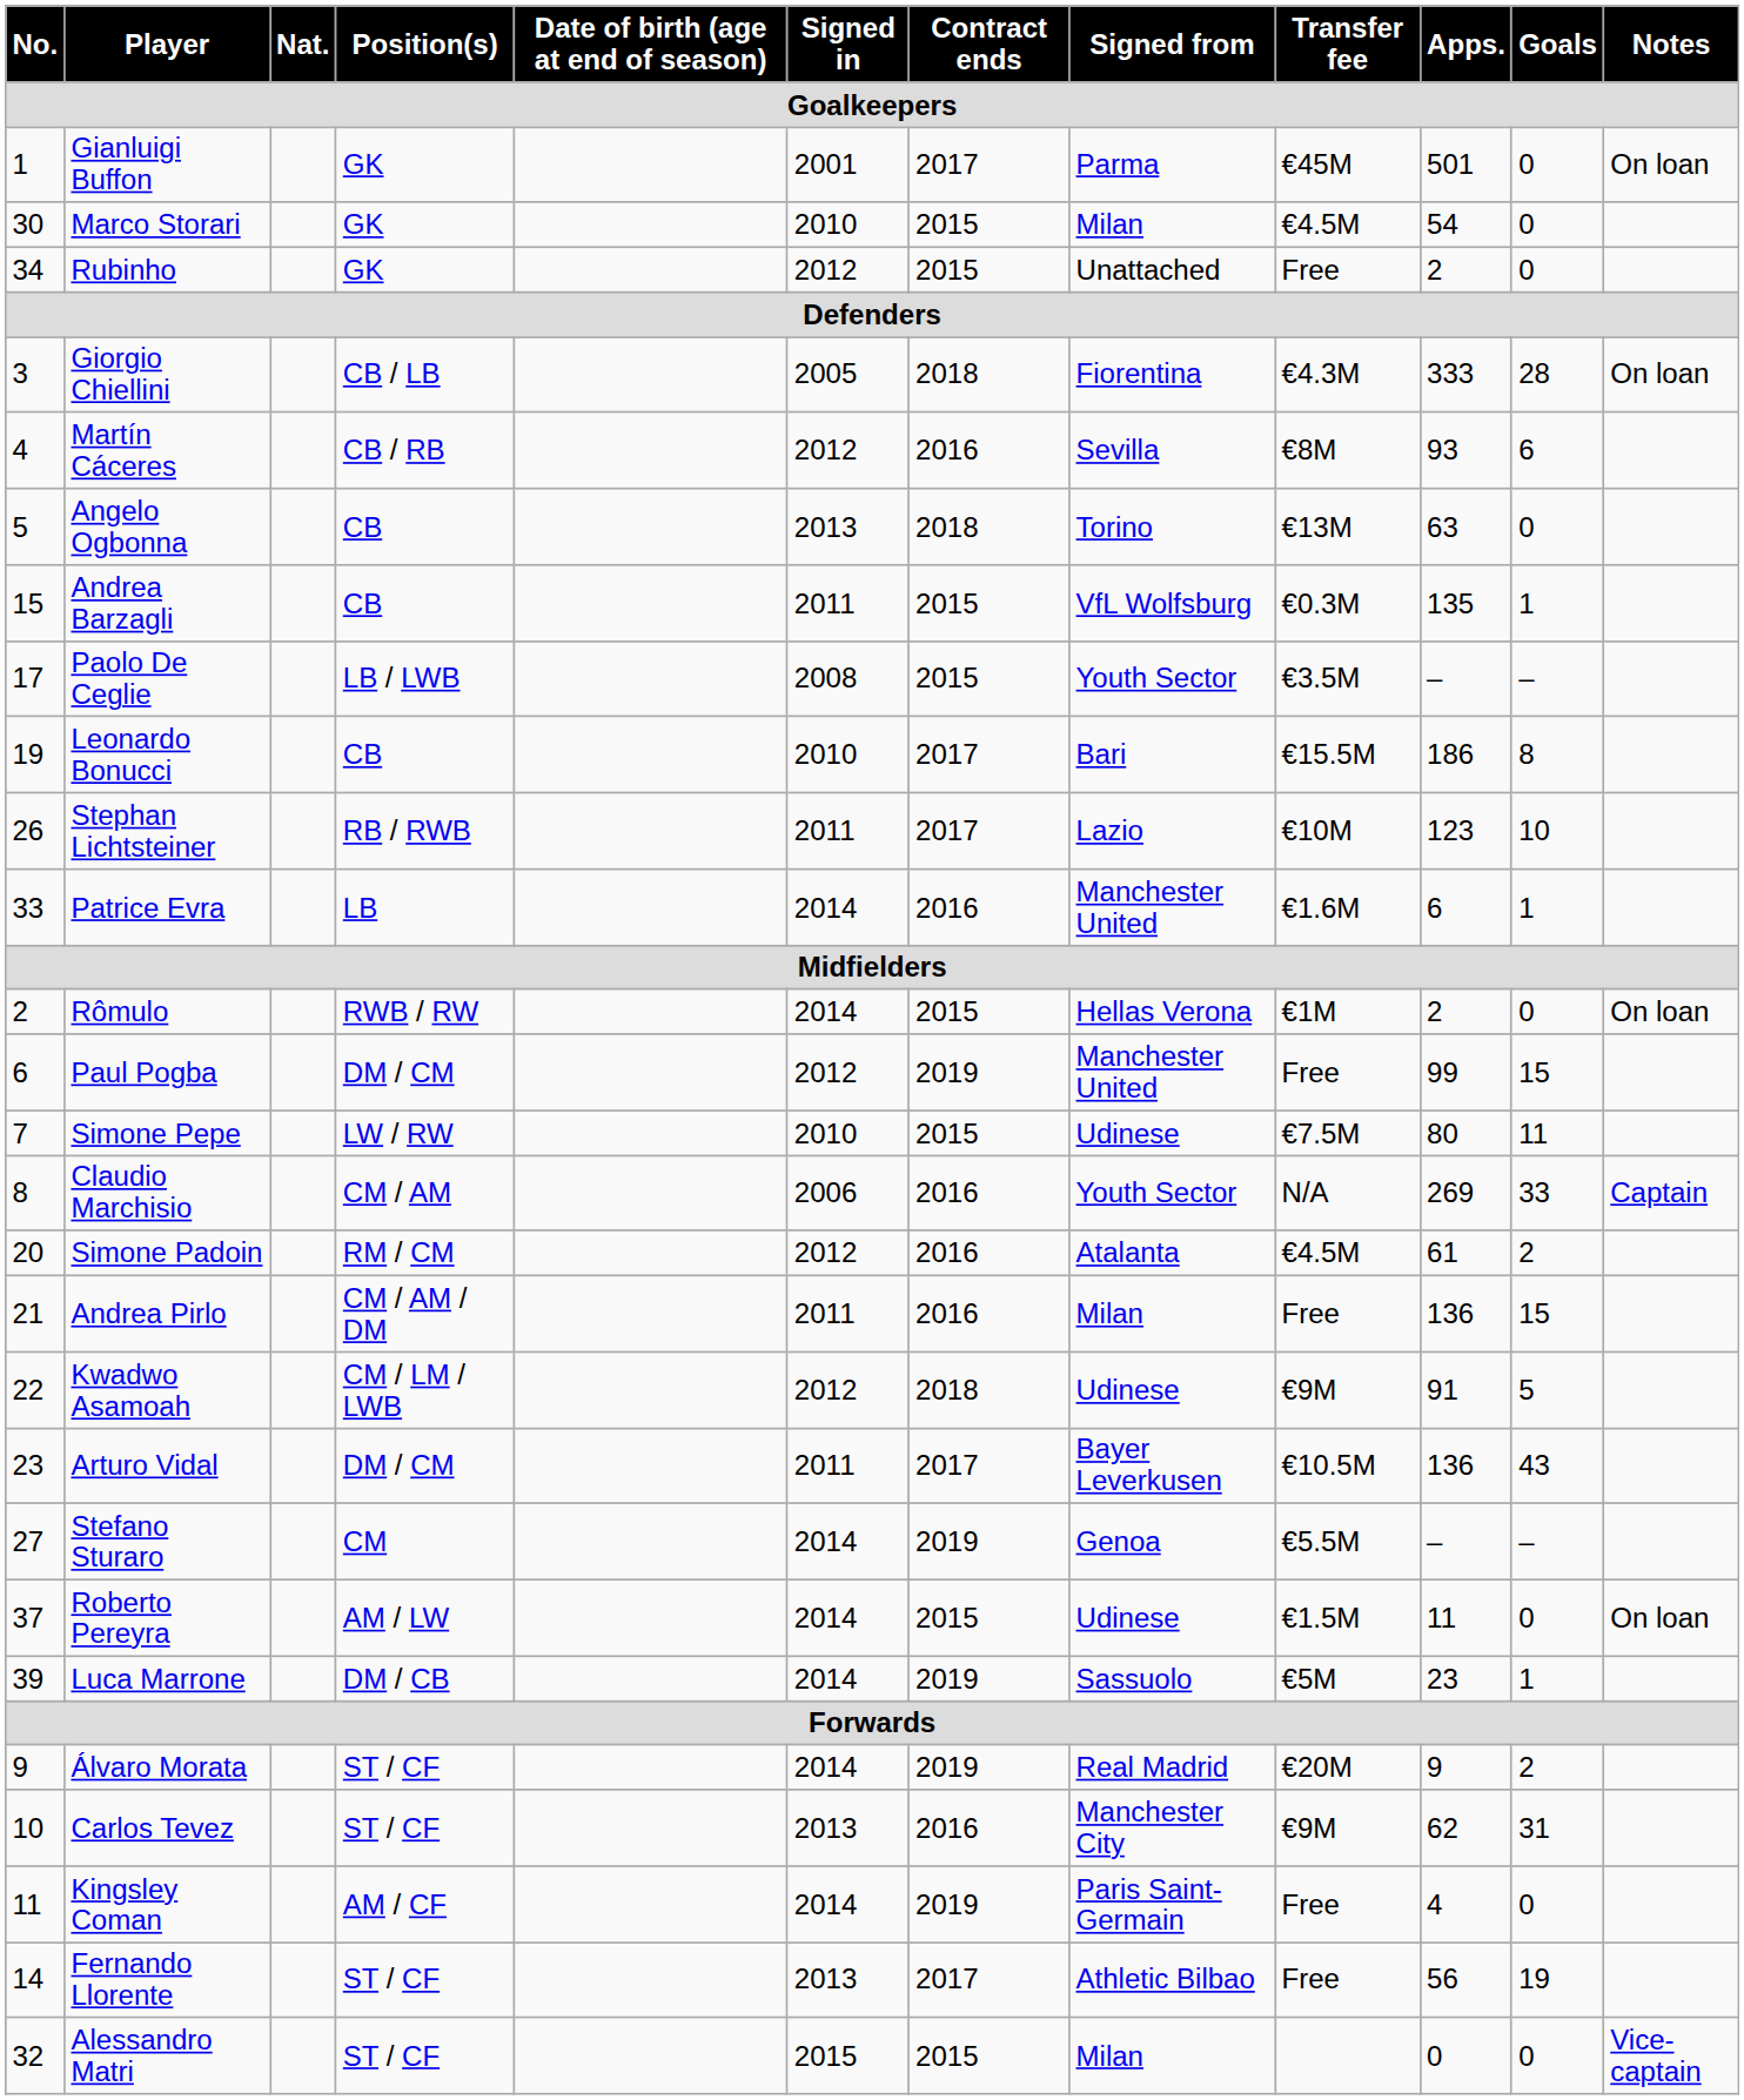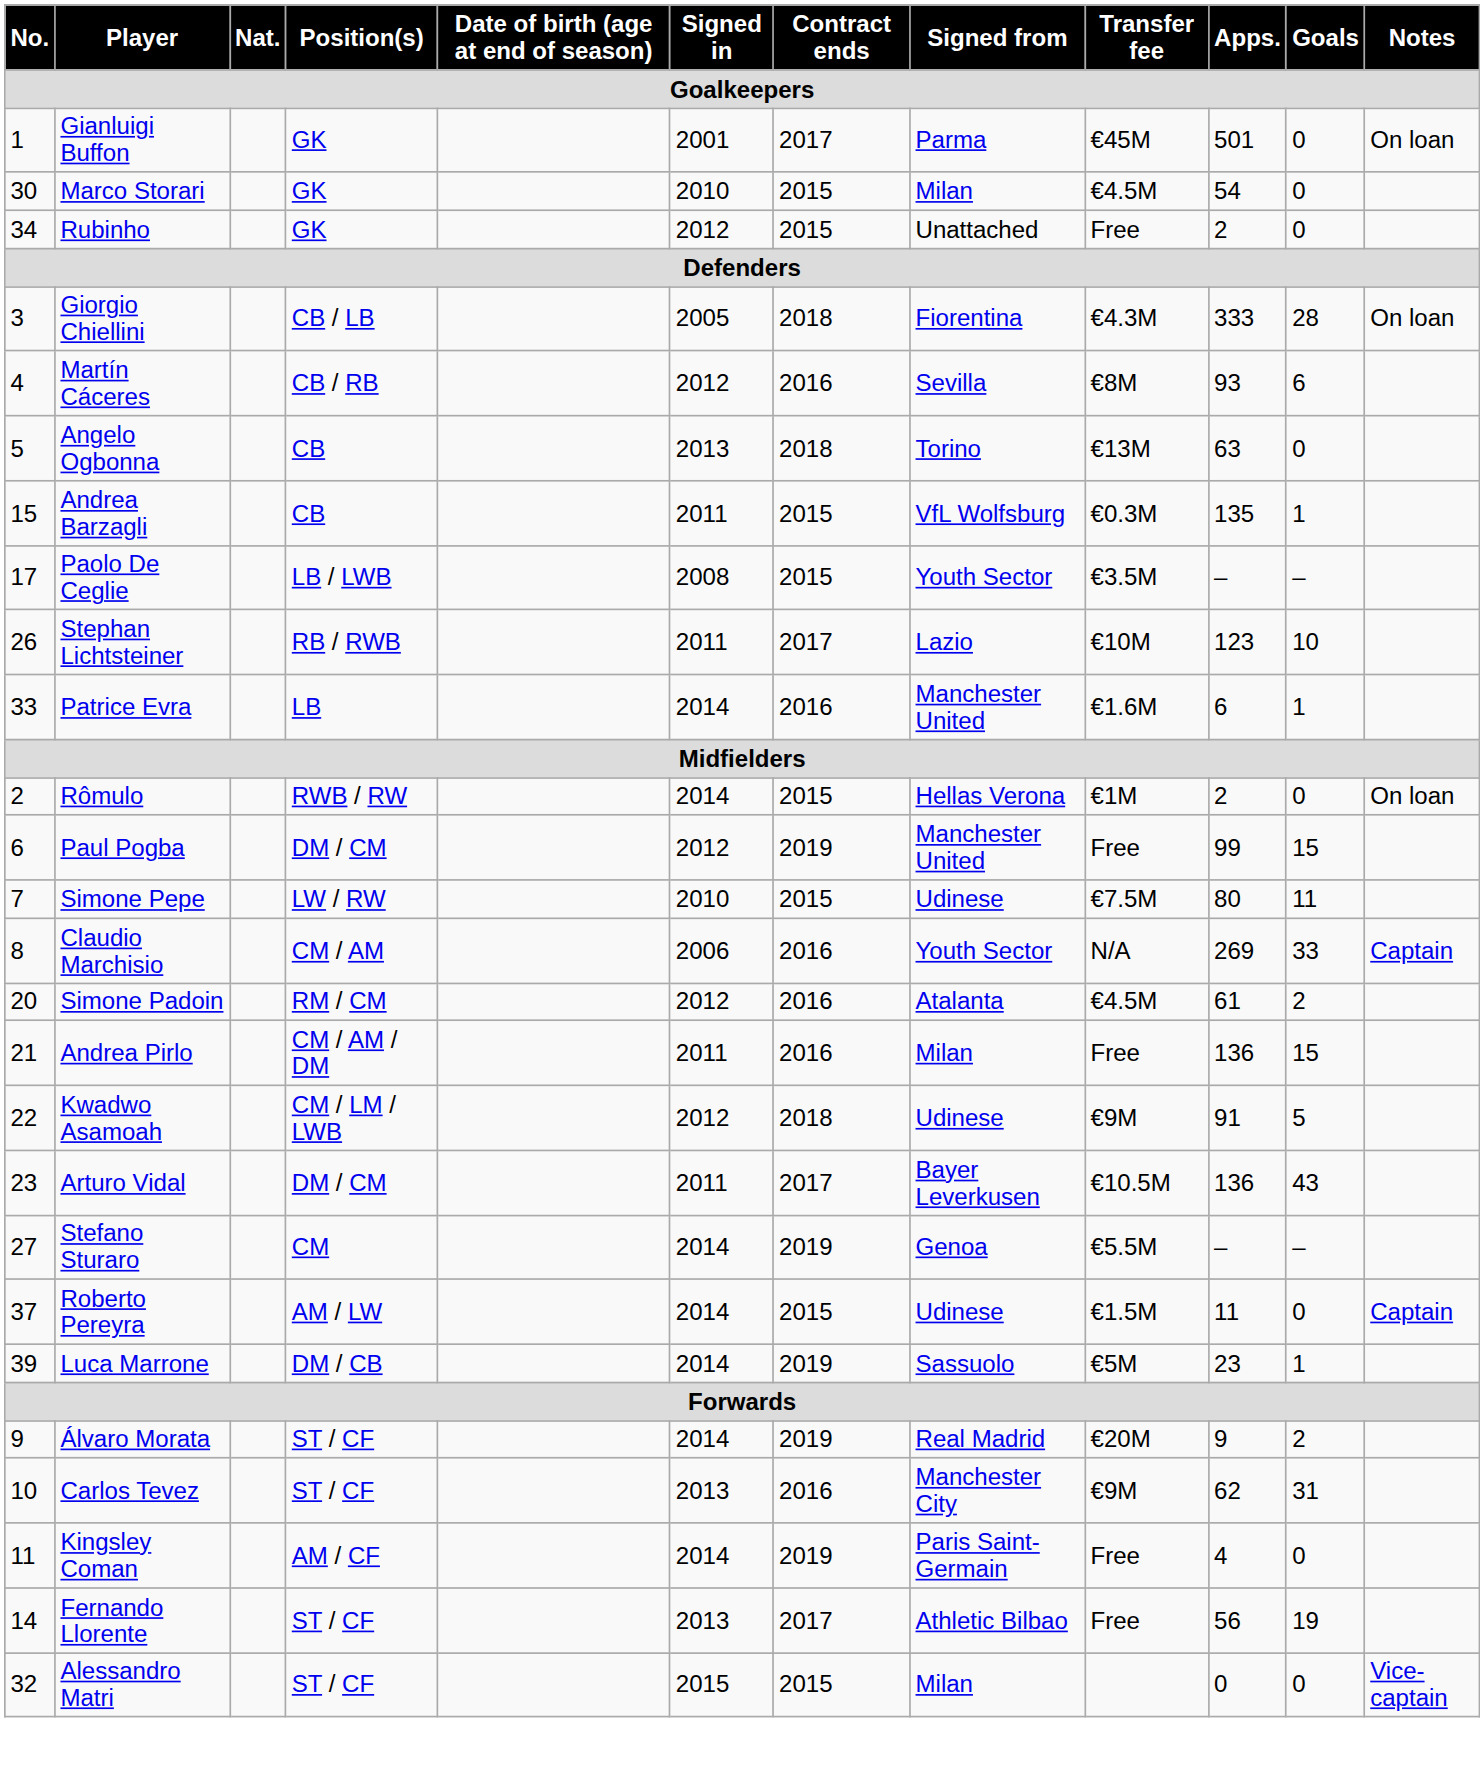 <table class="wikitable" style="text-align:left; font-size:90%; width:100%;">
 <tr>
 <th style="background:#000; color:white; text-align:center;">No.</th>
 <th style="background:#000; color:white; text-align:center;">Player</th>
 <th style="background:#000; color:white; text-align:center;">Nat.</th>
 <th style="background:#000; color:white; text-align:center;">Position(s)</th>
 <th style="background:#000; color:white; text-align:center;">Date of birth (age at end of season)</th>
 <th style="background:#000; color:white; text-align:center;">Signed in</th>
 <th style="background:#000; color:white; text-align:center;">Contract ends</th>
 <th style="background:#000; color:white; text-align:center;">Signed from</th>
 <th style="background:#000; color:white; text-align:center;">Transfer fee</th>
 <th style="background:#000; color:white; text-align:center;">Apps.</th>
 <th style="background:#000; color:white; text-align:center;">Goals</th>
 <th style="background:#000; color:white; text-align:center;">Notes</th>
 </tr>
 <tr>
 <th colspan="12" style="background:#dcdcdc; text-align:center;">Goalkeepers</th>
 </tr>
 <tr>
 <td>1</td>
 <td><a href='#'>Gianluigi Buffon</a></td>
 <td></td>
 <td><a href='#'>GK</a></td>
 <td></td>
 <td>2001</td>
 <td>2017</td>
 <td> <a href='#'>Parma</a></td>
 <td>€45M</td>
 <td>501</td>
 <td>0</td>
 <td>On loan</td>
 </tr>
 <tr>
 <td>30</td>
 <td><a href='#'>Marco Storari</a></td>
 <td></td>
 <td><a href='#'>GK</a></td>
 <td></td>
 <td>2010</td>
 <td>2015</td>
 <td> <a href='#'>Milan</a></td>
 <td>€4.5M</td>
 <td>54</td>
 <td>0</td>
 <td></td>
 </tr>
 <tr>
 <td>34</td>
 <td><a href='#'>Rubinho</a></td>
 <td></td>
 <td><a href='#'>GK</a></td>
 <td></td>
 <td>2012</td>
 <td>2015</td>
 <td>Unattached</td>
 <td>Free</td>
 <td>2</td>
 <td>0</td>
 <td></td>
 </tr>
 <tr>
 <th colspan=12 style="background:#dcdcdc; text-align:center;">Defenders</th>
 </tr>
 <tr>
 <td>3</td>
 <td><a href='#'>Giorgio Chiellini</a></td>
 <td></td>
 <td><a href='#'>CB</a> / <a href='#'>LB</a></td>
 <td></td>
 <td>2005</td>
 <td>2018</td>
 <td> <a href='#'>Fiorentina</a></td>
 <td>€4.3M</td>
 <td>333</td>
 <td>28</td>
 <td>On loan</td>
 </tr>
 <tr>
 <td>4</td>
 <td><a href='#'>Martín Cáceres</a></td>
 <td></td>
 <td><a href='#'>CB</a> / <a href='#'>RB</a></td>
 <td></td>
 <td>2012</td>
 <td>2016</td>
 <td> <a href='#'>Sevilla</a></td>
 <td>€8M</td>
 <td>93</td>
 <td>6</td>
 <td></td>
 </tr>
 <tr>
 <td>5</td>
 <td><a href='#'>Angelo Ogbonna</a></td>
 <td></td>
 <td><a href='#'>CB</a></td>
 <td></td>
 <td>2013</td>
 <td>2018</td>
 <td> <a href='#'>Torino</a></td>
 <td>€13M</td>
 <td>63</td>
 <td>0</td>
 <td></td>
 </tr>
 <tr>
 <td>15</td>
 <td><a href='#'>Andrea Barzagli</a></td>
 <td></td>
 <td><a href='#'>CB</a></td>
 <td></td>
 <td>2011</td>
 <td>2015</td>
 <td> <a href='#'>VfL Wolfsburg</a></td>
 <td>€0.3M</td>
 <td>135</td>
 <td>1</td>
 <td></td>
 </tr>
 <tr>
 <td>17</td>
 <td><a href='#'>Paolo De Ceglie</a></td>
 <td></td>
 <td><a href='#'>LB</a> / <a href='#'>LWB</a></td>
 <td></td>
 <td>2008</td>
 <td>2015</td>
 <td> <a href='#'>Youth Sector</a></td>
 <td>€3.5M</td>
 <td>–</td>
 <td>–</td>
-<td></td>
-</tr>
-<tr>
-<td>19</td>
-<td><a href='#'>Leonardo Bonucci</a></td>
-<td></td>
-<td><a href='#'>CB</a></td>
-<td></td>
-<td>2010</td>
-<td>2017</td>
-<td> <a href='#'>Bari</a></td>
-<td>€15.5M</td>
-<td>186</td>
-<td>8</td>
 <td></td>
 </tr>
 <tr>
 <td>26</td>
 <td><a href='#'>Stephan Lichtsteiner</a></td>
 <td></td>
 <td><a href='#'>RB</a> / <a href='#'>RWB</a></td>
 <td></td>
 <td>2011</td>
 <td>2017</td>
 <td> <a href='#'>Lazio</a></td>
 <td>€10M</td>
 <td>123</td>
 <td>10</td>
 <td></td>
 </tr>
 <tr>
 <td>33</td>
 <td><a href='#'>Patrice Evra</a></td>
 <td></td>
 <td><a href='#'>LB</a></td>
 <td></td>
 <td>2014</td>
 <td>2016</td>
 <td> <a href='#'>Manchester United</a></td>
 <td>€1.6M</td>
 <td>6</td>
 <td>1</td>
 <td></td>
 </tr>
 <tr>
 <th colspan=12 style="background:#dcdcdc; text-align:center;">Midfielders</th>
 </tr>
 <tr>
 <td>2</td>
 <td><a href='#'>Rômulo</a></td>
 <td></td>
 <td><a href='#'>RWB</a> / <a href='#'>RW</a></td>
 <td></td>
 <td>2014</td>
 <td>2015</td>
 <td> <a href='#'>Hellas Verona</a></td>
 <td>€1M</td>
 <td>2</td>
 <td>0</td>
 <td>On loan</td>
 </tr>
 <tr>
 <td>6</td>
 <td><a href='#'>Paul Pogba</a></td>
 <td></td>
 <td><a href='#'>DM</a> / <a href='#'>CM</a></td>
 <td></td>
 <td>2012</td>
 <td>2019</td>
 <td> <a href='#'>Manchester United</a></td>
 <td>Free</td>
 <td>99</td>
 <td>15</td>
 <td></td>
 </tr>
 <tr>
 <td>7</td>
 <td><a href='#'>Simone Pepe</a></td>
 <td></td>
 <td><a href='#'>LW</a> / <a href='#'>RW</a></td>
 <td></td>
 <td>2010</td>
 <td>2015</td>
 <td> <a href='#'>Udinese</a></td>
 <td>€7.5M</td>
 <td>80</td>
 <td>11</td>
 <td></td>
 </tr>
 <tr>
 <td>8</td>
 <td><a href='#'>Claudio Marchisio</a></td>
 <td></td>
 <td><a href='#'>CM</a> / <a href='#'>AM</a></td>
 <td></td>
 <td>2006</td>
 <td>2016</td>
 <td> <a href='#'>Youth Sector</a></td>
 <td>N/A</td>
 <td>269</td>
 <td>33</td>
 <td><a href='#'>Captain</a></td>
 </tr>
 <tr>
 <td>20</td>
 <td><a href='#'>Simone Padoin</a></td>
 <td></td>
 <td><a href='#'>RM</a> / <a href='#'>CM</a></td>
 <td></td>
 <td>2012</td>
 <td>2016</td>
 <td> <a href='#'>Atalanta</a></td>
 <td>€4.5M</td>
 <td>61</td>
 <td>2</td>
 <td></td>
 </tr>
 <tr>
 <td>21</td>
 <td><a href='#'>Andrea Pirlo</a></td>
 <td></td>
 <td><a href='#'>CM</a> / <a href='#'>AM</a> / <a href='#'>DM</a></td>
 <td></td>
 <td>2011</td>
 <td>2016</td>
 <td> <a href='#'>Milan</a></td>
 <td>Free</td>
 <td>136</td>
 <td>15</td>
 <td></td>
 </tr>
 <tr>
 <td>22</td>
 <td><a href='#'>Kwadwo Asamoah</a></td>
 <td></td>
 <td><a href='#'>CM</a> / <a href='#'>LM</a> / <a href='#'>LWB</a></td>
 <td></td>
 <td>2012</td>
 <td>2018</td>
 <td> <a href='#'>Udinese</a></td>
 <td>€9M</td>
 <td>91</td>
 <td>5</td>
 <td></td>
 </tr>
 <tr>
 <td>23</td>
 <td><a href='#'>Arturo Vidal</a></td>
 <td></td>
 <td><a href='#'>DM</a> / <a href='#'>CM</a></td>
 <td></td>
 <td>2011</td>
 <td>2017</td>
 <td> <a href='#'>Bayer Leverkusen</a></td>
 <td>€10.5M</td>
 <td>136</td>
 <td>43</td>
 <td></td>
 </tr>
 <tr>
 <td>27</td>
 <td><a href='#'>Stefano Sturaro</a></td>
 <td></td>
 <td><a href='#'>CM</a></td>
 <td></td>
 <td>2014</td>
 <td>2019</td>
 <td> <a href='#'>Genoa</a></td>
 <td>€5.5M</td>
 <td>–</td>
 <td>–</td>
 <td></td>
 </tr>
 <tr>
 <td>37</td>
 <td><a href='#'>Roberto Pereyra</a></td>
 <td></td>
 <td><a href='#'>AM</a> / <a href='#'>LW</a></td>
 <td></td>
 <td>2014</td>
 <td>2015</td>
 <td> <a href='#'>Udinese</a></td>
 <td>€1.5M</td>
 <td>11</td>
 <td>0</td>
-<td>On loan</td>
+<td><a href='#'>Captain</a></td>
 </tr>
 <tr>
 <td>39</td>
 <td><a href='#'>Luca Marrone</a></td>
 <td></td>
 <td><a href='#'>DM</a> / <a href='#'>CB</a></td>
 <td></td>
 <td>2014</td>
 <td>2019</td>
 <td> <a href='#'>Sassuolo</a></td>
 <td>€5M</td>
 <td>23</td>
 <td>1</td>
 <td></td>
 </tr>
 <tr>
 <th colspan=12 style="background:#dcdcdc; text-align:center;">Forwards</th>
 </tr>
 <tr>
 <td>9</td>
 <td><a href='#'>Álvaro Morata</a></td>
 <td></td>
 <td><a href='#'>ST</a> / <a href='#'>CF</a></td>
 <td></td>
 <td>2014</td>
 <td>2019</td>
 <td> <a href='#'>Real Madrid</a></td>
 <td>€20M</td>
 <td>9</td>
 <td>2</td>
 <td></td>
 </tr>
 <tr>
 <td>10</td>
 <td><a href='#'>Carlos Tevez</a></td>
 <td></td>
 <td><a href='#'>ST</a> / <a href='#'>CF</a></td>
 <td></td>
 <td>2013</td>
 <td>2016</td>
 <td> <a href='#'>Manchester City</a></td>
 <td>€9M</td>
 <td>62</td>
 <td>31</td>
 <td></td>
 </tr>
 <tr>
 <td>11</td>
 <td><a href='#'>Kingsley Coman</a></td>
 <td></td>
 <td><a href='#'>AM</a> / <a href='#'>CF</a></td>
 <td></td>
 <td>2014</td>
 <td>2019</td>
 <td> <a href='#'>Paris Saint-Germain</a></td>
 <td>Free</td>
 <td>4</td>
 <td>0</td>
 <td></td>
 </tr>
 <tr>
 <td>14</td>
 <td><a href='#'>Fernando Llorente</a></td>
 <td></td>
 <td><a href='#'>ST</a> / <a href='#'>CF</a></td>
 <td></td>
 <td>2013</td>
 <td>2017</td>
 <td> <a href='#'>Athletic Bilbao</a></td>
 <td>Free</td>
 <td>56</td>
 <td>19</td>
 <td></td>
 </tr>
 <tr>
 <td>32</td>
 <td><a href='#'>Alessandro Matri</a></td>
 <td></td>
 <td><a href='#'>ST</a> / <a href='#'>CF</a></td>
 <td></td>
 <td>2015</td>
 <td>2015</td>
 <td> <a href='#'>Milan</a></td>
 <td></td>
 <td>0</td>
 <td>0</td>
 <td><a href='#'>Vice-captain</a></td>
 </tr>
 </table>
